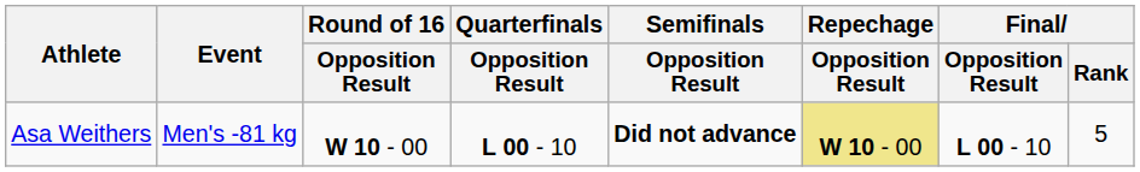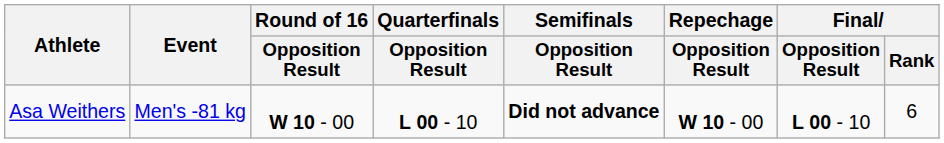 <table class="wikitable" style="font-size:90%;">
 <tr>
 <th rowspan=2>Athlete</th>
 <th rowspan=2>Event</th>
 <th>Round of 16</th>
 <th>Quarterfinals</th>
 <th>Semifinals</th>
 <th>Repechage</th>
 <th colspan=2>Final/</th>
 </tr>
 <tr style="font-size:95%">
 <th>Opposition<br>Result</th>
 <th>Opposition<br>Result</th>
 <th>Opposition<br>Result</th>
 <th>Opposition<br>Result</th>
 <th>Opposition<br>Result</th>
 <th>Rank</th>
 </tr>
 <tr align=center>
 <td align=left><a href='#'>Asa Weithers</a></td>
 <td align=left><a href='#'>Men's -81 kg</a></td>
 <td><br><strong>W</strong> <strong>10</strong> - 00</td>
 <td><br><strong>L</strong> <strong>00</strong> - 10</td>
 <td><strong>Did not advance</strong></td>
-<td style="background: khaki;"><br><strong>W</strong> <strong>10</strong> - 00</td>
+<td><br><strong>W</strong> <strong>10</strong> - 00</td>
 <td><br><strong>L</strong> <strong>00</strong> - 10</td>
-<td>5</td>
+<td>6</td>
 </tr>
 </table>
